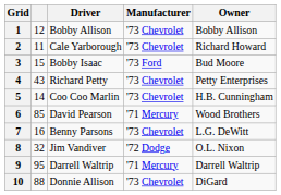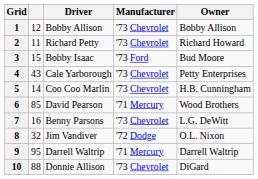 <table class="wikitable">
 <tr>
 <th>Grid</th>
 <th></th>
 <th>Driver</th>
 <th>Manufacturer</th>
 <th>Owner</th>
 </tr>
 <tr>
 <th>1</th>
 <td>12</td>
 <td>Bobby Allison</td>
 <td>'73 <a href='#'>Chevrolet</a></td>
 <td>Bobby Allison</td>
 </tr>
 <tr>
 <th>2</th>
 <td>11</td>
-<td>Cale Yarborough</td>
+<td>Richard Petty</td>
 <td>'73 <a href='#'>Chevrolet</a></td>
 <td>Richard Howard</td>
 </tr>
 <tr>
 <th>3</th>
 <td>15</td>
 <td>Bobby Isaac</td>
 <td>'73 <a href='#'>Ford</a></td>
 <td>Bud Moore</td>
 </tr>
 <tr>
 <th>4</th>
 <td>43</td>
-<td>Richard Petty</td>
+<td>Cale Yarborough</td>
 <td>'73 <a href='#'>Chevrolet</a></td>
 <td>Petty Enterprises</td>
 </tr>
 <tr>
 <th>5</th>
 <td>14</td>
 <td>Coo Coo Marlin</td>
 <td>'73 <a href='#'>Chevrolet</a></td>
 <td>H.B. Cunningham</td>
 </tr>
 <tr>
 <th>6</th>
 <td>85</td>
 <td>David Pearson</td>
 <td>'71 <a href='#'>Mercury</a></td>
 <td>Wood Brothers</td>
 </tr>
 <tr>
 <th>7</th>
 <td>16</td>
 <td>Benny Parsons</td>
 <td>'73 <a href='#'>Chevrolet</a></td>
 <td>L.G. DeWitt</td>
 </tr>
 <tr>
 <th>8</th>
 <td>32</td>
 <td>Jim Vandiver</td>
 <td>'72 <a href='#'>Dodge</a></td>
 <td>O.L. Nixon</td>
 </tr>
 <tr>
 <th>9</th>
 <td>95</td>
 <td>Darrell Waltrip</td>
 <td>'71 <a href='#'>Mercury</a></td>
 <td>Darrell Waltrip</td>
 </tr>
 <tr>
 <th>10</th>
 <td>88</td>
 <td>Donnie Allison</td>
 <td>'73 <a href='#'>Chevrolet</a></td>
 <td>DiGard</td>
 </tr>
 </table>
